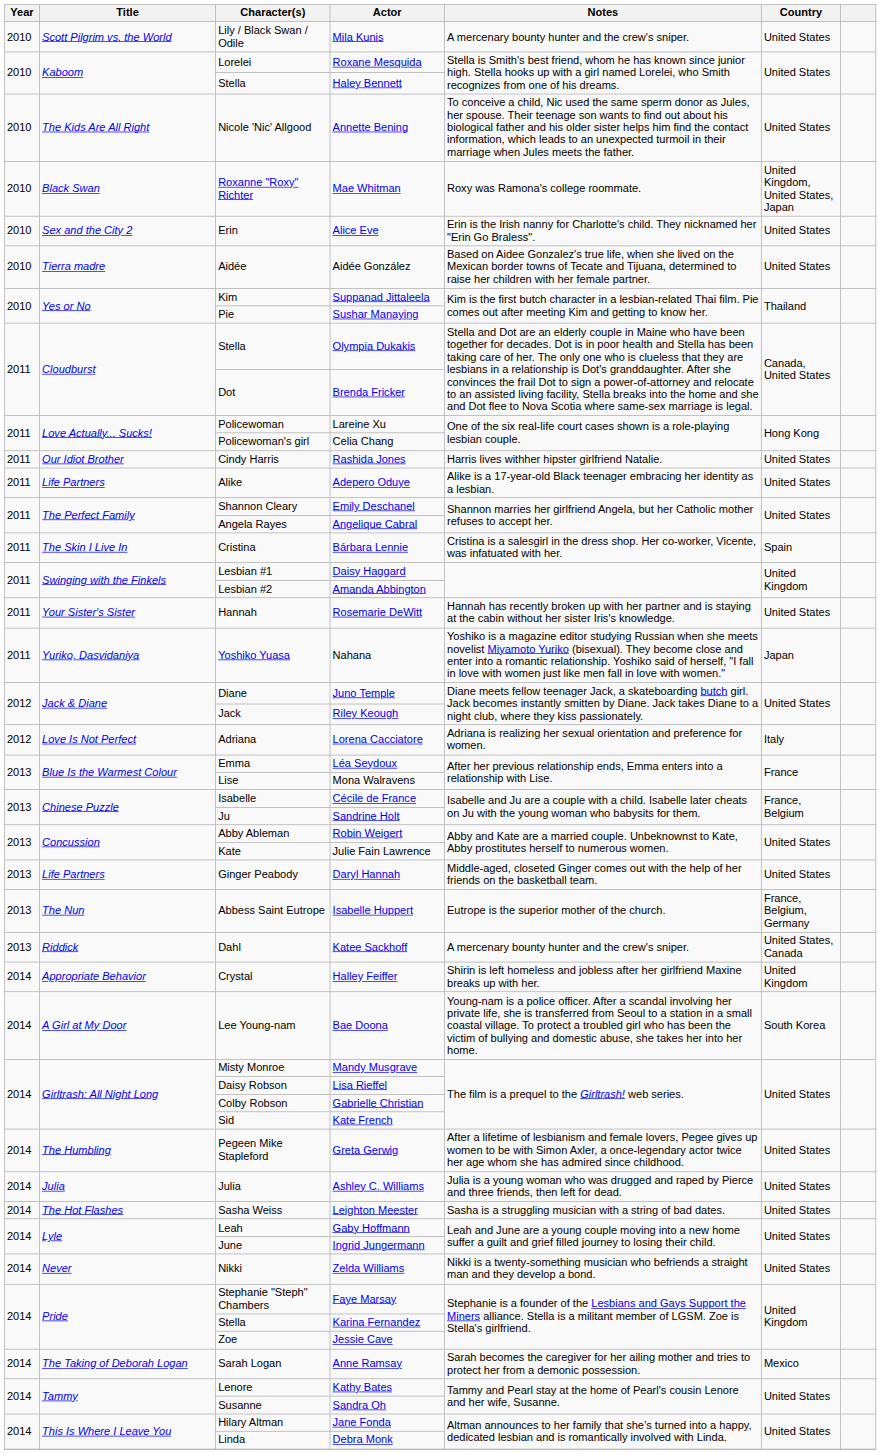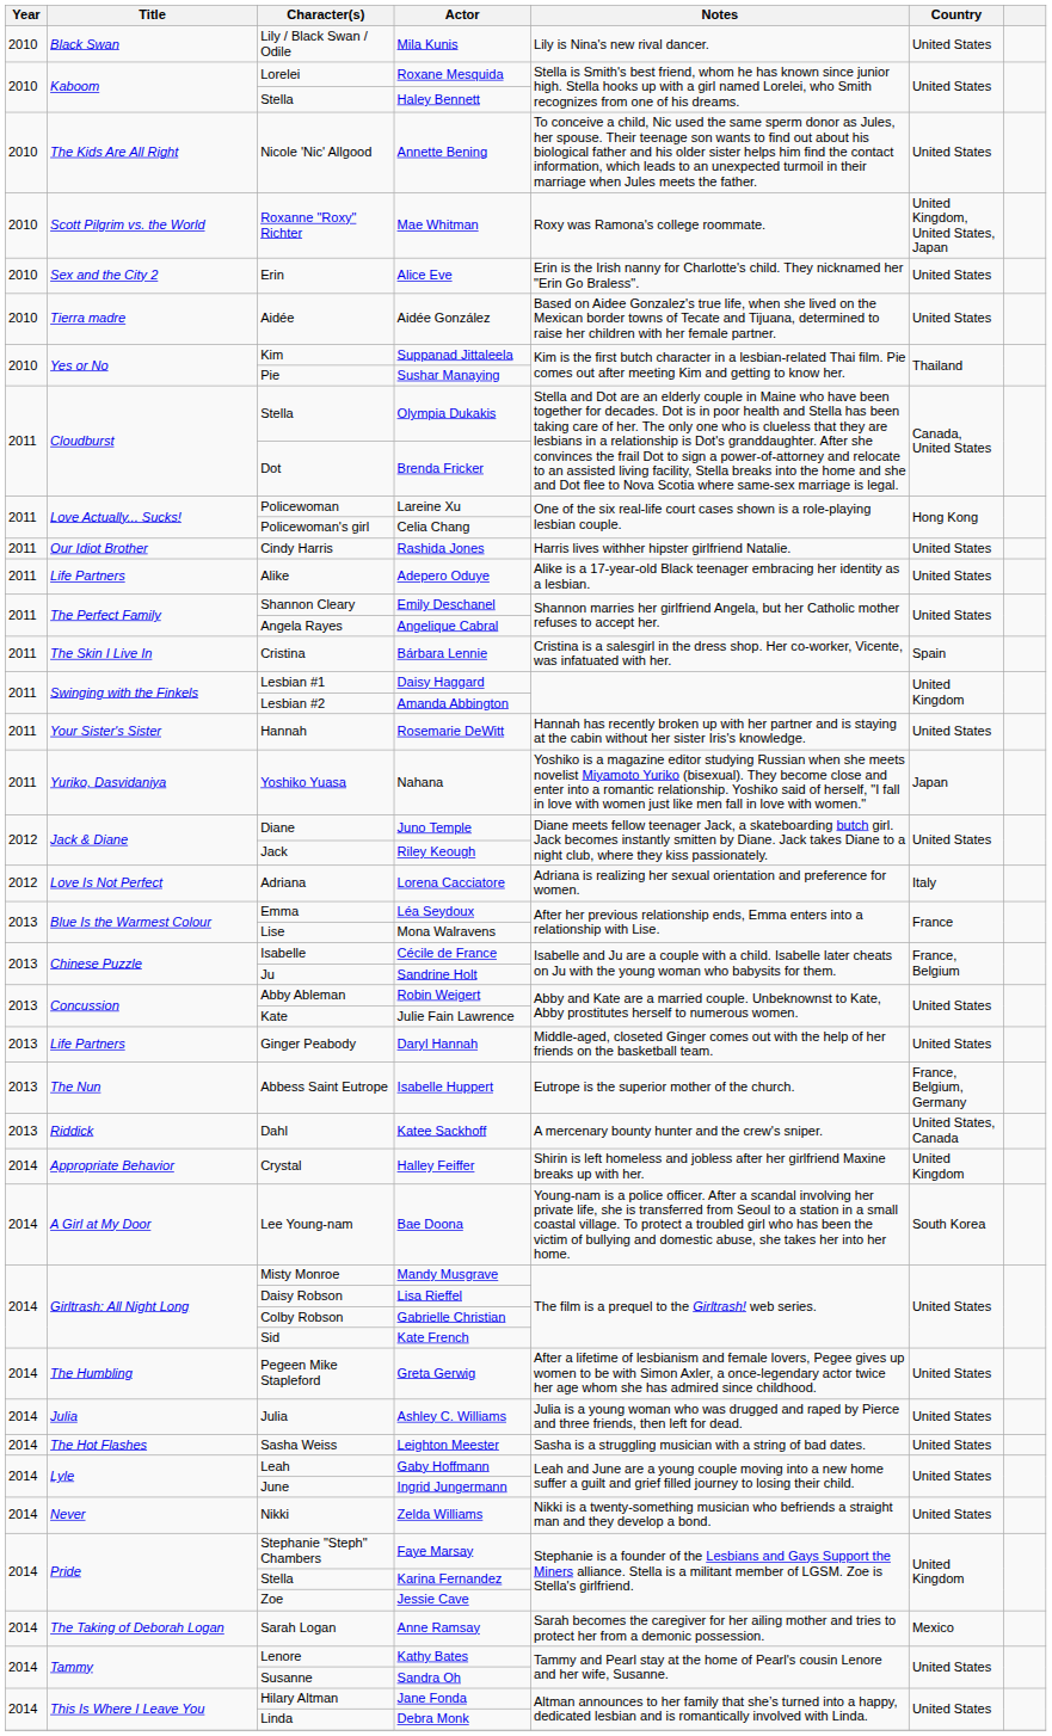 <table class="wikitable sortable" style="width: 100%">
 <tr>
 <th style="width:4%;">Year</th>
 <th style="width:20%;">Title</th>
 <th style="width:13%;">Character(s)</th>
 <th style="width:13%;">Actor</th>
 <th style="width:36%;">Notes</th>
 <th style="width:9%;">Country</th>
 <th style="width:4%;" class="unsortable"></th>
 </tr>
 <tr>
 <td>2010</td>
-<td><em><a href='#'>Scott Pilgrim vs. the World</a></em></td>
+<td><em><a href='#'>Black Swan</a></em></td>
 <td>Lily / Black Swan / Odile</td>
 <td><a href='#'>Mila Kunis</a></td>
-<td>A mercenary bounty hunter and the crew's sniper.</td>
+<td>Lily is Nina's new rival dancer.</td>
 <td>United States</td>
 <td></td>
 </tr>
 <tr>
 <td rowspan="2">2010</td>
 <td rowspan="2"><em><a href='#'>Kaboom</a></em></td>
 <td>Lorelei</td>
 <td><a href='#'>Roxane Mesquida</a></td>
 <td rowspan="2">Stella is Smith's best friend, whom he has known since junior high. Stella hooks up with a girl named Lorelei, who Smith recognizes from one of his dreams.</td>
 <td rowspan="2">United States</td>
 <td rowspan="2"></td>
 </tr>
 <tr>
 <td>Stella</td>
 <td><a href='#'>Haley Bennett</a></td>
 </tr>
 <tr>
 <td>2010</td>
 <td><em><a href='#'>The Kids Are All Right</a></em></td>
 <td>Nicole 'Nic' Allgood</td>
 <td><a href='#'>Annette Bening</a></td>
 <td>To conceive a child, Nic used the same sperm donor as Jules, her spouse.  Their teenage son wants to find out about his biological father and his older sister helps him find the contact information, which leads to an unexpected turmoil in their marriage when Jules meets the father.</td>
 <td>United States</td>
 <td></td>
 </tr>
 <tr>
 <td>2010</td>
-<td><em><a href='#'>Black Swan</a></em></td>
+<td><em><a href='#'>Scott Pilgrim vs. the World</a></em></td>
 <td><a href='#'>Roxanne "Roxy" Richter</a></td>
 <td><a href='#'>Mae Whitman</a></td>
 <td>Roxy was Ramona's college roommate.</td>
 <td>United Kingdom, United States, Japan</td>
 <td></td>
 </tr>
 <tr>
 <td>2010</td>
 <td><em><a href='#'>Sex and the City 2</a></em></td>
 <td>Erin</td>
 <td><a href='#'>Alice Eve</a></td>
 <td>Erin is the Irish nanny for Charlotte's child. They nicknamed her "Erin Go Braless".</td>
 <td>United States</td>
 <td></td>
 </tr>
 <tr>
 <td>2010</td>
 <td><em><a href='#'>Tierra madre</a></em></td>
 <td>Aidée</td>
 <td>Aidée González</td>
 <td>Based on Aidee Gonzalez's true life, when she lived on the Mexican border towns of Tecate and Tijuana, determined to raise her children with her female partner.</td>
 <td>United States</td>
 <td></td>
 </tr>
 <tr>
 <td rowspan="2">2010</td>
 <td rowspan="2"><em><a href='#'>Yes or No</a></em></td>
 <td>Kim</td>
 <td><a href='#'>Suppanad Jittaleela</a></td>
 <td rowspan="2">Kim is the first butch character in a lesbian-related Thai film.  Pie comes out after meeting Kim and getting to know her.</td>
 <td rowspan="2">Thailand</td>
 <td rowspan="2"></td>
 </tr>
 <tr>
 <td>Pie</td>
 <td><a href='#'>Sushar Manaying</a></td>
 </tr>
 <tr>
 <td rowspan="2">2011</td>
 <td rowspan="2"><em><a href='#'>Cloudburst</a></em></td>
 <td>Stella</td>
 <td><a href='#'>Olympia Dukakis</a></td>
 <td rowspan="2">Stella and Dot are an elderly couple in Maine who have been together for decades. Dot is in poor health and Stella has been taking care of her. The only one who is clueless that they are lesbians in a relationship is Dot's granddaughter. After she convinces the frail Dot to sign a power-of-attorney and relocate to an assisted living facility, Stella breaks into the home and she and Dot flee to Nova Scotia where same-sex marriage is legal.</td>
 <td rowspan="2">Canada, United States</td>
 <td rowspan="2"></td>
 </tr>
 <tr>
 <td>Dot</td>
 <td><a href='#'>Brenda Fricker</a></td>
 </tr>
 <tr>
 <td rowspan="2">2011</td>
 <td rowspan="2"><em><a href='#'>Love Actually... Sucks!</a></em></td>
 <td>Policewoman</td>
 <td>Lareine Xu</td>
 <td rowspan="2">One of the six real-life court cases shown is a role-playing lesbian couple.</td>
 <td rowspan="2">Hong Kong</td>
 <td rowspan="2"></td>
 </tr>
 <tr>
 <td>Policewoman's girl</td>
 <td>Celia Chang</td>
 </tr>
 <tr>
 <td>2011</td>
 <td><em><a href='#'>Our Idiot Brother</a></em></td>
 <td>Cindy Harris</td>
 <td><a href='#'>Rashida Jones</a></td>
 <td>Harris lives withher hipster girlfriend Natalie.</td>
 <td>United States</td>
 <td></td>
 </tr>
 <tr>
 <td>2011</td>
 <td><em><a href='#'>Life Partners</a></em></td>
 <td>Alike</td>
 <td><a href='#'>Adepero Oduye</a></td>
 <td>Alike is a 17-year-old Black teenager embracing her identity as a lesbian.</td>
 <td>United States</td>
 <td></td>
 </tr>
 <tr>
 <td rowspan="2">2011</td>
 <td rowspan="2"><em><a href='#'>The Perfect Family</a></em></td>
 <td>Shannon Cleary</td>
 <td><a href='#'>Emily Deschanel</a></td>
 <td rowspan="2">Shannon marries her girlfriend Angela, but her Catholic mother refuses to accept her.</td>
 <td rowspan="2">United States</td>
 <td rowspan="2"></td>
 </tr>
 <tr>
 <td>Angela Rayes</td>
 <td><a href='#'>Angelique Cabral</a></td>
 </tr>
 <tr>
 <td>2011</td>
 <td><em><a href='#'>The Skin I Live In</a></em></td>
 <td>Cristina</td>
 <td><a href='#'>Bárbara Lennie</a></td>
 <td>Cristina is a salesgirl in the dress shop. Her co-worker, Vicente, was infatuated with her.</td>
 <td>Spain</td>
 <td></td>
 </tr>
 <tr>
 <td rowspan="2">2011</td>
 <td rowspan="2"><em><a href='#'>Swinging with the Finkels</a></em></td>
 <td>Lesbian #1</td>
 <td><a href='#'>Daisy Haggard</a></td>
 <td rowspan="2"></td>
 <td rowspan="2">United Kingdom</td>
 <td rowspan="2"></td>
 </tr>
 <tr>
 <td>Lesbian #2</td>
 <td><a href='#'>Amanda Abbington</a></td>
 </tr>
 <tr>
 <td>2011</td>
 <td><em><a href='#'>Your Sister's Sister</a></em></td>
 <td>Hannah</td>
 <td><a href='#'>Rosemarie DeWitt</a></td>
 <td>Hannah has recently broken up with her partner and is staying at the cabin without her sister Iris's knowledge.</td>
 <td>United States</td>
 <td></td>
 </tr>
 <tr>
 <td>2011</td>
 <td><em><a href='#'>Yuriko, Dasvidaniya</a></em></td>
 <td><a href='#'>Yoshiko Yuasa</a></td>
 <td>Nahana</td>
 <td>Yoshiko is a magazine editor studying Russian when she meets novelist <a href='#'>Miyamoto Yuriko</a> (bisexual). They become close and enter into a romantic relationship. Yoshiko said of herself, "I fall in love with women just like men fall in love with women."</td>
 <td>Japan</td>
 <td></td>
 </tr>
 <tr>
 <td rowspan="2">2012</td>
 <td rowspan="2"><em><a href='#'>Jack & Diane</a></em></td>
 <td>Diane</td>
 <td><a href='#'>Juno Temple</a></td>
 <td rowspan="2">Diane meets fellow teenager Jack, a skateboarding <a href='#'>butch</a> girl. Jack becomes instantly smitten by Diane. Jack takes Diane to a night club, where they kiss passionately.</td>
 <td rowspan="2">United States</td>
 <td rowspan="2"></td>
 </tr>
 <tr>
 <td>Jack</td>
 <td><a href='#'>Riley Keough</a></td>
 </tr>
 <tr>
 <td>2012</td>
 <td><em><a href='#'>Love Is Not Perfect</a></em></td>
 <td>Adriana</td>
 <td><a href='#'>Lorena Cacciatore</a></td>
 <td>Adriana is realizing her sexual orientation and preference for women.</td>
 <td>Italy</td>
 <td></td>
 </tr>
 <tr>
 <td rowspan="2">2013</td>
 <td rowspan="2"><em><a href='#'>Blue Is the Warmest Colour</a></em></td>
 <td>Emma</td>
 <td><a href='#'>Léa Seydoux</a></td>
 <td rowspan="2">After her previous relationship ends, Emma enters into a relationship with Lise.</td>
 <td rowspan="2">France</td>
 <td rowspan="2"></td>
 </tr>
 <tr>
 <td>Lise</td>
 <td>Mona Walravens</td>
 </tr>
 <tr>
 <td rowspan="2">2013</td>
 <td rowspan="2"><em><a href='#'>Chinese Puzzle</a></em></td>
 <td>Isabelle</td>
 <td><a href='#'>Cécile de France</a></td>
 <td rowspan="2">Isabelle and Ju are a couple with a child. Isabelle later cheats on Ju with the young woman who babysits for them.</td>
 <td rowspan="2">France, Belgium</td>
 <td rowspan="2"></td>
 </tr>
 <tr>
 <td>Ju</td>
 <td><a href='#'>Sandrine Holt</a></td>
 </tr>
 <tr>
 <td rowspan="2">2013</td>
 <td rowspan="2"><em><a href='#'>Concussion</a></em></td>
 <td>Abby Ableman</td>
 <td><a href='#'>Robin Weigert</a></td>
 <td rowspan="2">Abby and Kate are a married couple. Unbeknownst to Kate, Abby prostitutes herself to numerous women.</td>
 <td rowspan="2">United States</td>
 <td rowspan="2"></td>
 </tr>
 <tr>
 <td>Kate</td>
 <td>Julie Fain Lawrence</td>
 </tr>
 <tr>
 <td>2013</td>
 <td><em><a href='#'>Life Partners</a></em></td>
 <td>Ginger Peabody</td>
 <td><a href='#'>Daryl Hannah</a></td>
 <td>Middle-aged, closeted Ginger comes out with the help of her friends on the basketball team.</td>
 <td>United States</td>
 <td></td>
 </tr>
 <tr>
 <td>2013</td>
 <td><em><a href='#'>The Nun</a></em></td>
 <td>Abbess Saint Eutrope</td>
 <td><a href='#'>Isabelle Huppert</a></td>
 <td>Eutrope is the superior mother of the church.</td>
 <td>France, Belgium, Germany</td>
 <td></td>
 </tr>
 <tr>
 <td>2013</td>
 <td><em><a href='#'>Riddick</a></em></td>
 <td>Dahl</td>
 <td><a href='#'>Katee Sackhoff</a></td>
 <td>A mercenary bounty hunter and the crew's sniper.</td>
 <td>United States, Canada</td>
 <td></td>
 </tr>
 <tr>
 <td>2014</td>
 <td><em><a href='#'>Appropriate Behavior</a></em></td>
 <td>Crystal</td>
 <td><a href='#'>Halley Feiffer</a></td>
 <td>Shirin is left homeless and jobless after her girlfriend Maxine breaks up with her.</td>
 <td>United Kingdom</td>
 <td></td>
 </tr>
 <tr>
 <td>2014</td>
 <td><em><a href='#'>A Girl at My Door</a></em></td>
 <td>Lee Young-nam</td>
 <td><a href='#'>Bae Doona</a></td>
 <td>Young-nam is a police officer. After a scandal involving her private life, she is transferred from Seoul to a station in a small coastal village. To protect a troubled girl who has been the victim of bullying and domestic abuse, she takes her into her home.</td>
 <td>South Korea</td>
 <td></td>
 </tr>
 <tr>
 <td rowspan="4">2014</td>
 <td rowspan="4"><em><a href='#'>Girltrash: All Night Long</a></em></td>
 <td>Misty Monroe</td>
 <td><a href='#'>Mandy Musgrave</a></td>
 <td rowspan="4">The film is a prequel to the <em><a href='#'>Girltrash!</a></em> web series.</td>
 <td rowspan="4">United States</td>
 <td rowspan="4"></td>
 </tr>
 <tr>
 <td>Daisy Robson</td>
 <td><a href='#'>Lisa Rieffel</a></td>
 </tr>
 <tr>
 <td>Colby Robson</td>
 <td><a href='#'>Gabrielle Christian</a></td>
 </tr>
 <tr>
 <td>Sid</td>
 <td><a href='#'>Kate French</a></td>
 </tr>
 <tr>
 <td>2014</td>
 <td><em><a href='#'>The Humbling</a></em></td>
 <td>Pegeen Mike Stapleford</td>
 <td><a href='#'>Greta Gerwig</a></td>
 <td>After a lifetime of lesbianism and female lovers, Pegee gives up women to be with Simon Axler, a once-legendary actor twice her age whom she has admired since childhood.</td>
 <td>United States</td>
 <td></td>
 </tr>
 <tr>
 <td>2014</td>
 <td><em><a href='#'>Julia</a></em></td>
 <td>Julia</td>
 <td><a href='#'>Ashley C. Williams</a></td>
 <td>Julia is a young woman who was drugged and raped by Pierce and three friends, then left for dead.</td>
 <td>United States</td>
 <td></td>
 </tr>
 <tr>
 <td>2014</td>
 <td><em><a href='#'>The Hot Flashes</a></em></td>
 <td>Sasha Weiss</td>
 <td><a href='#'>Leighton Meester</a></td>
 <td>Sasha is a struggling musician with a string of bad dates.</td>
 <td>United States</td>
 <td></td>
 </tr>
 <tr>
 <td rowspan="2">2014</td>
 <td rowspan="2"><em><a href='#'>Lyle</a></em></td>
 <td>Leah</td>
 <td><a href='#'>Gaby Hoffmann</a></td>
 <td rowspan="2">Leah and June are a young couple moving into a new home suffer a guilt and grief filled journey to losing their child.</td>
 <td rowspan="2">United States</td>
 <td rowspan="2"></td>
 </tr>
 <tr>
 <td>June</td>
 <td><a href='#'>Ingrid Jungermann</a></td>
 </tr>
 <tr>
 <td>2014</td>
 <td><em><a href='#'>Never</a></em></td>
 <td>Nikki</td>
 <td><a href='#'>Zelda Williams</a></td>
 <td>Nikki is a twenty-something musician who befriends a straight man and they develop a bond.</td>
 <td>United States</td>
 <td></td>
 </tr>
 <tr>
 <td rowspan="3">2014</td>
 <td rowspan="3"><em><a href='#'>Pride</a></em></td>
 <td>Stephanie "Steph" Chambers</td>
 <td><a href='#'>Faye Marsay</a></td>
 <td rowspan="3">Stephanie is a founder of the <a href='#'>Lesbians and Gays Support the Miners</a> alliance.  Stella is a militant member of LGSM.  Zoe is Stella's girlfriend.</td>
 <td rowspan="3">United Kingdom</td>
 <td rowspan="3"></td>
 </tr>
 <tr>
 <td>Stella</td>
 <td><a href='#'>Karina Fernandez</a></td>
 </tr>
 <tr>
 <td>Zoe</td>
 <td><a href='#'>Jessie Cave</a></td>
 </tr>
 <tr>
 <td>2014</td>
 <td><em><a href='#'>The Taking of Deborah Logan</a></em></td>
 <td>Sarah Logan</td>
 <td><a href='#'>Anne Ramsay</a></td>
 <td>Sarah becomes the caregiver for her ailing mother and tries to protect her from a demonic possession.</td>
 <td>Mexico</td>
 <td></td>
 </tr>
 <tr>
 <td rowspan="2">2014</td>
 <td rowspan="2"><em><a href='#'>Tammy</a></em></td>
 <td>Lenore</td>
 <td><a href='#'>Kathy Bates</a></td>
 <td rowspan="2">Tammy and Pearl stay at the home of Pearl's cousin Lenore and her wife, Susanne.</td>
 <td rowspan="2">United States</td>
 <td rowspan="2"></td>
 </tr>
 <tr>
 <td>Susanne</td>
 <td><a href='#'>Sandra Oh</a></td>
 </tr>
 <tr>
 <td rowspan='2'>2014</td>
 <td rowspan='2'><em><a href='#'>This Is Where I Leave You</a></em></td>
 <td>Hilary Altman</td>
 <td><a href='#'>Jane Fonda</a></td>
 <td rowspan='2'>Altman announces to her family that she’s turned into a happy, dedicated lesbian and is romantically involved with Linda.</td>
 <td rowspan='2'>United States</td>
 <td rowspan='2'></td>
 </tr>
 <tr>
 <td>Linda</td>
 <td><a href='#'>Debra Monk</a></td>
 </tr>
 <tr>
 </tr>
 </table>
